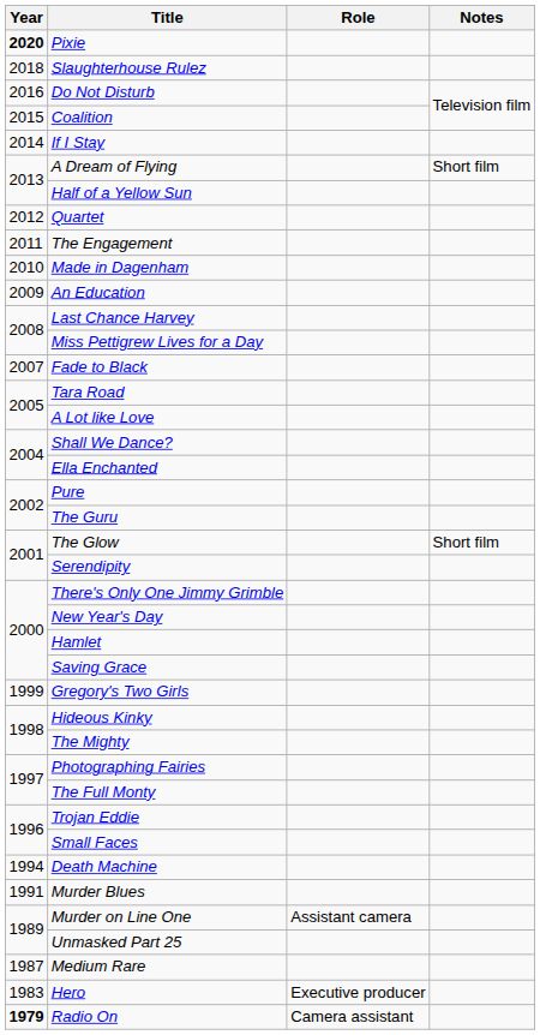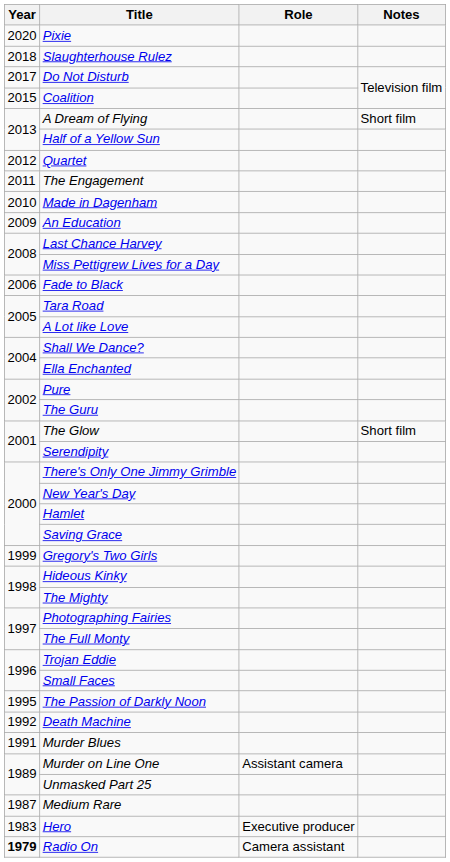 <table class="wikitable sortable">
 <tr>
 <th>Year</th>
 <th>Title</th>
 <th>Role</th>
 <th class="unsortable">Notes</th>
 </tr>
 <tr>
-<td><strong>2020</strong></td>
+<td>2020</td>
 <td><em><a href='#'>Pixie</a></em></td>
 <td></td>
 <td></td>
 </tr>
 <tr>
 <td>2018</td>
 <td><em><a href='#'>Slaughterhouse Rulez</a></em></td>
 <td></td>
 <td></td>
 </tr>
 <tr>
-<td>2016</td>
+<td>2017</td>
 <td><em><a href='#'>Do Not Disturb</a></em></td>
 <td></td>
 <td rowspan="2">Television film</td>
 </tr>
 <tr>
 <td>2015</td>
 <td><em><a href='#'>Coalition</a></em></td>
-<td></td>
-</tr>
-<tr>
-<td>2014</td>
-<td><em><a href='#'>If I Stay</a></em></td>
-<td></td>
 <td></td>
 </tr>
 <tr>
 <td rowspan="2">2013</td>
 <td><em>A Dream of Flying</em></td>
 <td></td>
 <td>Short film</td>
 </tr>
 <tr>
 <td><em><a href='#'>Half of a Yellow Sun</a></em></td>
 <td></td>
 <td></td>
 </tr>
 <tr>
 <td>2012</td>
 <td><em><a href='#'>Quartet</a></em></td>
 <td></td>
 <td></td>
 </tr>
 <tr>
 <td>2011</td>
 <td><em>The Engagement</em></td>
 <td></td>
 <td></td>
 </tr>
 <tr>
 <td>2010</td>
 <td><em><a href='#'>Made in Dagenham</a></em></td>
 <td></td>
 <td></td>
 </tr>
 <tr>
 <td>2009</td>
 <td><em><a href='#'>An Education</a></em></td>
 <td></td>
 <td></td>
 </tr>
 <tr>
 <td rowspan="2">2008</td>
 <td><em><a href='#'>Last Chance Harvey</a></em></td>
 <td></td>
 <td></td>
 </tr>
 <tr>
 <td><em><a href='#'>Miss Pettigrew Lives for a Day</a></em></td>
 <td></td>
 <td></td>
 </tr>
 <tr>
-<td>2007</td>
+<td>2006</td>
 <td><em><a href='#'>Fade to Black</a></em></td>
 <td></td>
 <td></td>
 </tr>
 <tr>
 <td rowspan="2">2005</td>
 <td><em><a href='#'>Tara Road</a></em></td>
 <td></td>
 <td></td>
 </tr>
 <tr>
 <td><em><a href='#'>A Lot like Love</a></em></td>
 <td></td>
 <td></td>
 </tr>
 <tr>
 <td rowspan="2">2004</td>
 <td><em><a href='#'>Shall We Dance?</a></em></td>
 <td></td>
 <td></td>
 </tr>
 <tr>
 <td><em><a href='#'>Ella Enchanted</a></em></td>
 <td></td>
 <td></td>
 </tr>
 <tr>
 <td rowspan="2">2002</td>
 <td><em><a href='#'>Pure</a></em></td>
 <td></td>
 <td></td>
 </tr>
 <tr>
 <td><em><a href='#'>The Guru</a></em></td>
 <td></td>
 <td></td>
 </tr>
 <tr>
 <td rowspan="2">2001</td>
 <td><em>The Glow</em></td>
 <td></td>
 <td>Short film</td>
 </tr>
 <tr>
 <td><em><a href='#'>Serendipity</a></em></td>
 <td></td>
 <td></td>
 </tr>
 <tr>
 <td rowspan="4">2000</td>
 <td><em><a href='#'>There's Only One Jimmy Grimble</a></em></td>
 <td></td>
 <td></td>
 </tr>
 <tr>
 <td><em><a href='#'>New Year's Day</a></em></td>
 <td></td>
 <td></td>
 </tr>
 <tr>
 <td><em><a href='#'>Hamlet</a></em></td>
 <td></td>
 <td></td>
 </tr>
 <tr>
 <td><em><a href='#'>Saving Grace</a></em></td>
 <td></td>
 <td></td>
 </tr>
 <tr>
 <td>1999</td>
 <td><em><a href='#'>Gregory's Two Girls</a></em></td>
 <td></td>
 <td></td>
 </tr>
 <tr>
 <td rowspan="2">1998</td>
 <td><em><a href='#'>Hideous Kinky</a></em></td>
 <td></td>
 <td></td>
 </tr>
 <tr>
 <td><em><a href='#'>The Mighty</a></em></td>
 <td></td>
 <td></td>
 </tr>
 <tr>
 <td rowspan="2">1997</td>
 <td><em><a href='#'>Photographing Fairies</a></em></td>
 <td></td>
 <td></td>
 </tr>
 <tr>
 <td><em><a href='#'>The Full Monty</a></em></td>
 <td></td>
 <td></td>
 </tr>
 <tr>
 <td rowspan="2">1996</td>
 <td><em><a href='#'>Trojan Eddie</a></em></td>
 <td></td>
 <td></td>
 </tr>
 <tr>
 <td><em><a href='#'>Small Faces</a></em></td>
 <td></td>
 <td></td>
 </tr>
 <tr>
-<td>1994</td>
+<td>1995</td>
+<td><em><a href='#'>The Passion of Darkly Noon</a></em></td>
+<td></td>
+<td></td>
+</tr>
+<tr>
+<td>1992</td>
 <td><em><a href='#'>Death Machine</a></em></td>
 <td></td>
 <td></td>
 </tr>
 <tr>
 <td>1991</td>
 <td><em>Murder Blues</em></td>
 <td></td>
 <td></td>
 </tr>
 <tr>
 <td rowspan="2">1989</td>
 <td><em>Murder on Line One</em></td>
 <td>Assistant camera</td>
 <td></td>
 </tr>
 <tr>
 <td><em>Unmasked Part 25</em></td>
 <td></td>
 <td></td>
 </tr>
 <tr>
 <td>1987</td>
 <td><em>Medium Rare</em></td>
 <td></td>
 <td></td>
 </tr>
 <tr>
 <td>1983</td>
 <td><em><a href='#'>Hero</a></em></td>
 <td>Executive producer</td>
 <td></td>
 </tr>
 <tr>
 <td><strong>1979</strong></td>
 <td><em><a href='#'>Radio On</a></em></td>
 <td>Camera assistant</td>
 <td></td>
 </tr>
 </table>
